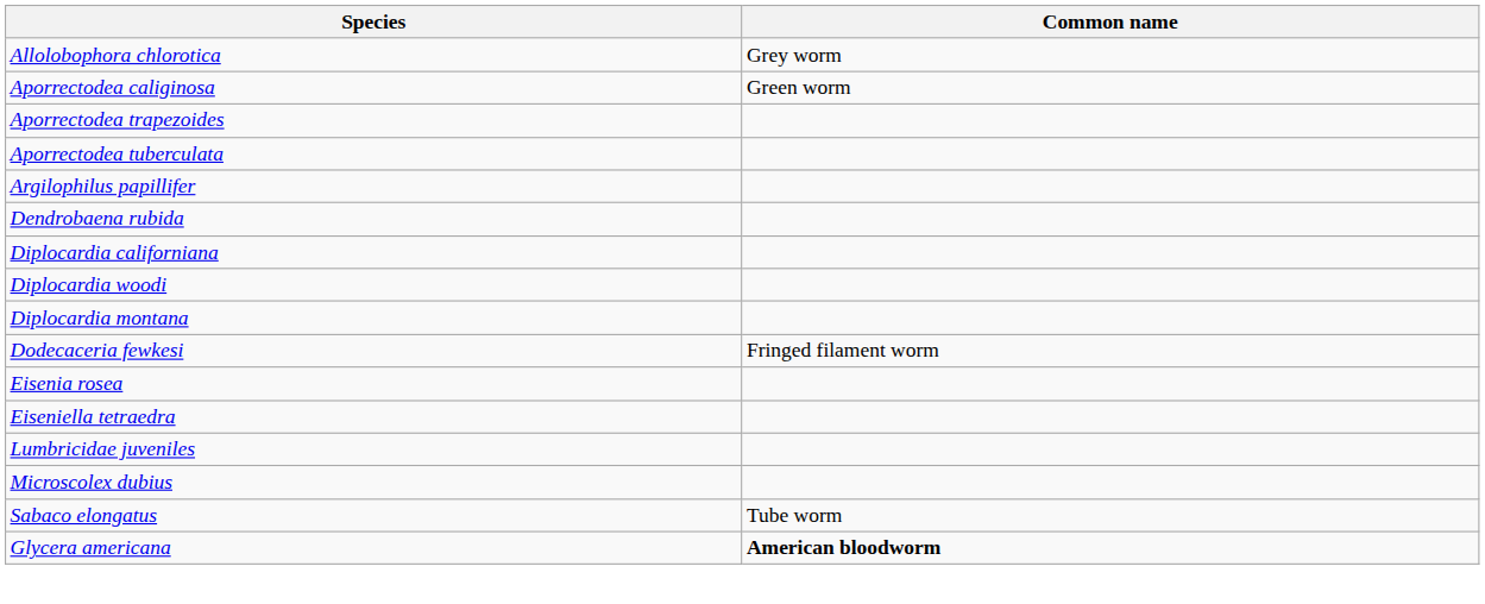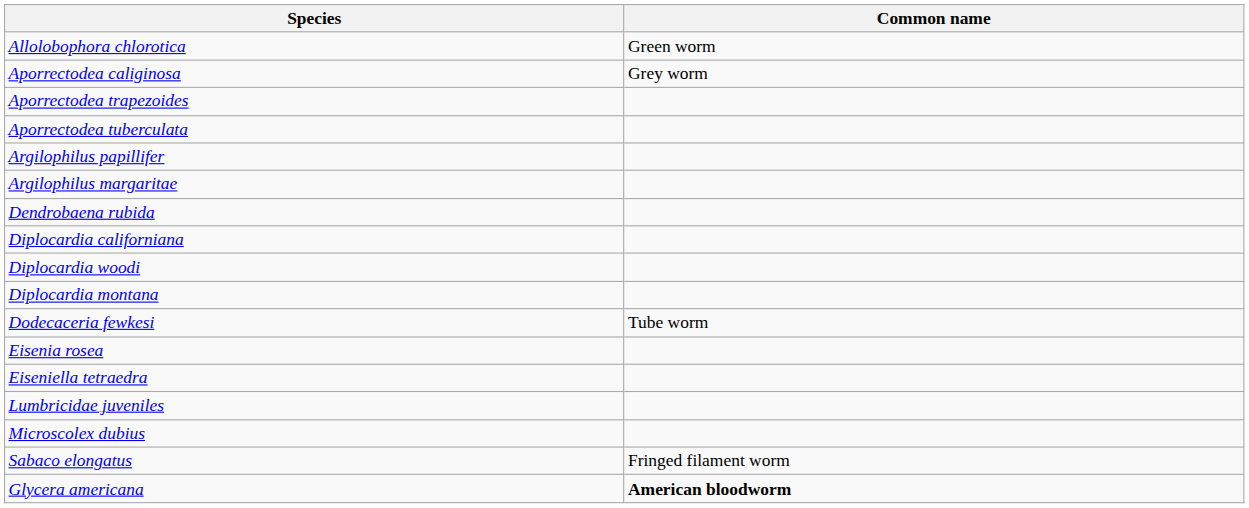 <table width=90% class="wikitable">
 <tr>
 <th width=25%>Species</th>
 <th width=25%>Common name</th>
 </tr>
 <tr>
 <td><em><a href='#'>Allolobophora chlorotica</a></em></td>
-<td>Grey worm</td>
+<td>Green worm</td>
 </tr>
 <tr>
 <td><em><a href='#'>Aporrectodea caliginosa</a></em></td>
-<td>Green worm</td>
+<td>Grey worm</td>
 </tr>
 <tr>
 <td><em><a href='#'>Aporrectodea trapezoides</a></em></td>
 <td></td>
 </tr>
 <tr>
 <td><em><a href='#'>Aporrectodea tuberculata</a></em></td>
 <td></td>
 </tr>
 <tr>
 <td><em><a href='#'>Argilophilus papillifer</a></em></td>
+<td></td>
+</tr>
+<tr>
+<td><em><a href='#'>Argilophilus margaritae</a></em></td>
 <td></td>
 </tr>
 <tr>
 <td><em><a href='#'>Dendrobaena rubida</a></em></td>
 <td></td>
 </tr>
 <tr>
 <td><em><a href='#'>Diplocardia californiana</a></em></td>
 <td></td>
 </tr>
 <tr>
 <td><em><a href='#'>Diplocardia woodi</a></em></td>
 <td></td>
 </tr>
 <tr>
 <td><em><a href='#'>Diplocardia montana</a></em></td>
 <td></td>
 </tr>
 <tr>
 <td><em><a href='#'>Dodecaceria fewkesi </a></em></td>
-<td>Fringed filament worm</td>
+<td>Tube worm</td>
 </tr>
 <tr>
 <td><em><a href='#'>Eisenia rosea</a></em></td>
 <td></td>
 </tr>
 <tr>
 <td><em><a href='#'>Eiseniella tetraedra</a></em></td>
 <td></td>
 </tr>
 <tr>
 <td><em><a href='#'>Lumbricidae juveniles</a></em></td>
 <td></td>
 </tr>
 <tr>
 <td><em><a href='#'>Microscolex dubius</a></em></td>
 <td></td>
 </tr>
 <tr>
 <td><em><a href='#'>Sabaco elongatus</a></em></td>
-<td>Tube worm</td>
+<td>Fringed filament worm</td>
 </tr>
 <tr>
 <td><em><a href='#'>Glycera americana</a></em></td>
 <td><strong>American bloodworm</strong></td>
 </tr>
 </table>
